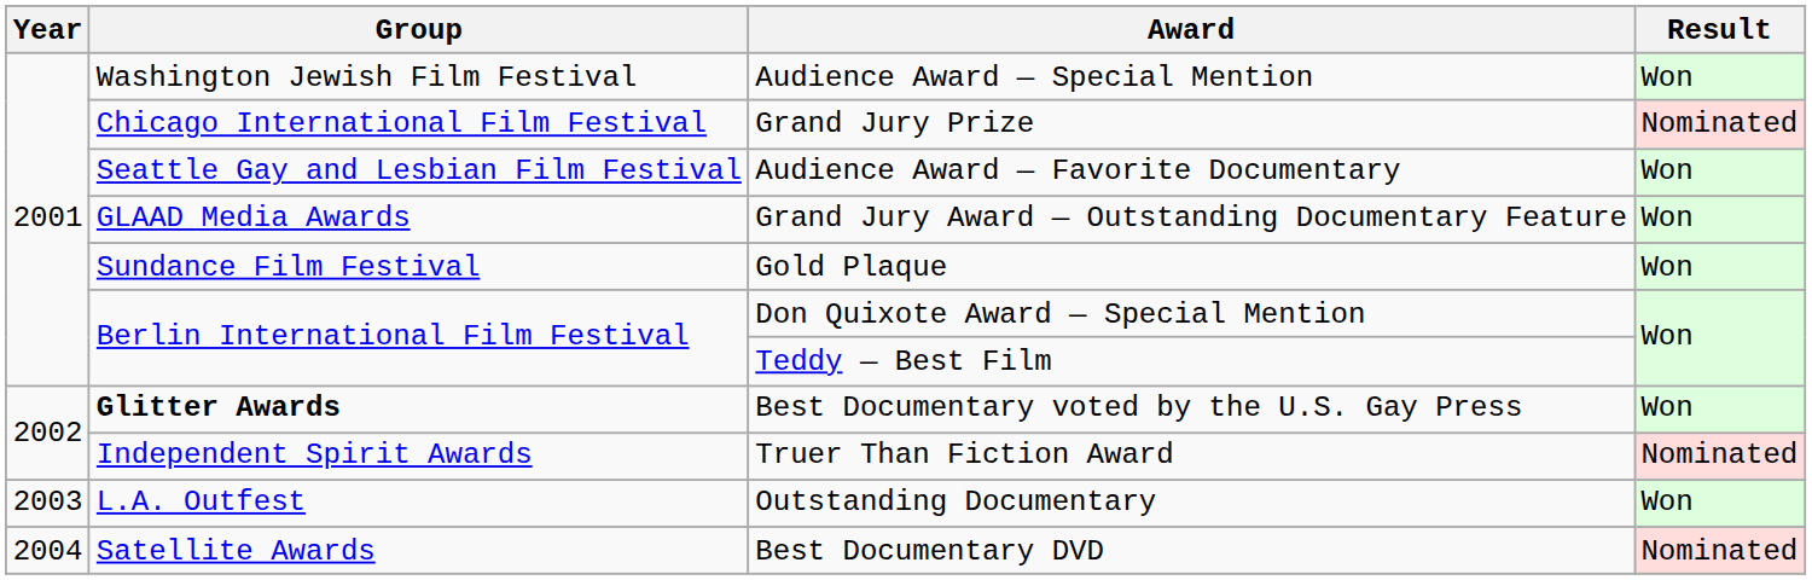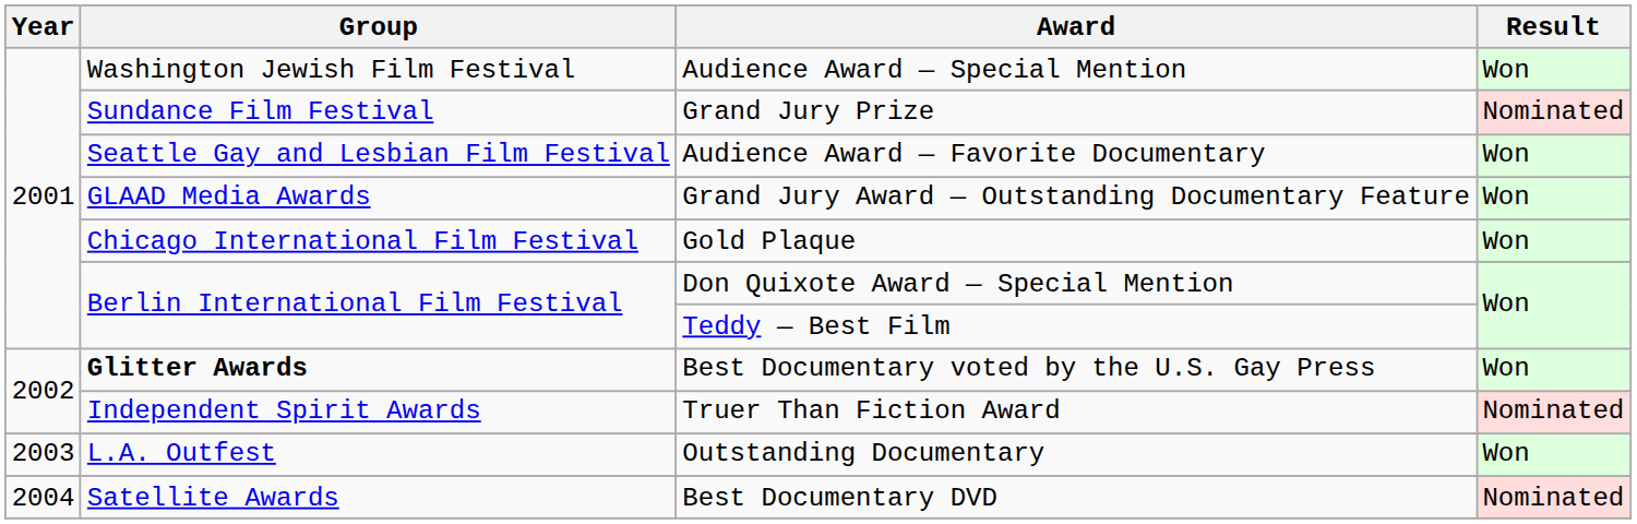 <table class="wikitable">
 <tr>
 <th>Year</th>
 <th>Group</th>
 <th>Award</th>
 <th>Result</th>
 </tr>
 <tr>
 <td rowspan="7">2001</td>
 <td>Washington Jewish Film Festival</td>
 <td>Audience Award ― Special Mention</td>
 <td style="background: #ddffdd">Won</td>
 </tr>
 <tr>
-<td><a href='#'>Chicago International Film Festival</a></td>
+<td><a href='#'>Sundance Film Festival</a></td>
 <td>Grand Jury Prize</td>
 <td style="background: #ffdddd">Nominated</td>
 </tr>
 <tr>
 <td><a href='#'>Seattle Gay and Lesbian Film Festival</a></td>
 <td>Audience Award ― Favorite Documentary</td>
 <td style="background: #ddffdd">Won</td>
 </tr>
 <tr>
 <td><a href='#'>GLAAD Media Awards</a></td>
 <td>Grand Jury Award ― Outstanding Documentary Feature</td>
 <td style="background: #ddffdd">Won</td>
 </tr>
 <tr>
-<td><a href='#'>Sundance Film Festival</a></td>
+<td><a href='#'>Chicago International Film Festival</a></td>
 <td>Gold Plaque</td>
 <td style="background: #ddffdd">Won</td>
 </tr>
 <tr>
 <td rowspan="2"><a href='#'>Berlin International Film Festival</a></td>
 <td>Don Quixote Award ― Special Mention</td>
 <td rowspan="2" style="background: #ddffdd">Won</td>
 </tr>
 <tr>
 <td><a href='#'>Teddy</a> ― Best Film</td>
 </tr>
 <tr>
 <td rowspan="2">2002</td>
 <td><strong>Glitter Awards</strong></td>
 <td>Best Documentary voted by the U.S. Gay Press</td>
 <td style="background: #ddffdd">Won</td>
 </tr>
 <tr>
 <td><a href='#'>Independent Spirit Awards</a></td>
 <td>Truer Than Fiction Award</td>
 <td style="background: #ffdddd">Nominated</td>
 </tr>
 <tr>
 <td>2003</td>
 <td><a href='#'>L.A. Outfest</a></td>
 <td>Outstanding Documentary</td>
 <td style="background: #ddffdd">Won</td>
 </tr>
 <tr>
 <td>2004</td>
 <td><a href='#'>Satellite Awards</a></td>
 <td>Best Documentary DVD</td>
 <td style="background: #ffdddd">Nominated</td>
 </tr>
 </table>
